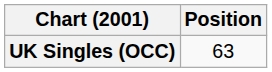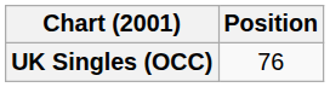 <table class="wikitable plainrowheaders" style="text-align:center">
 <tr>
 <th scope="col">Chart (2001)</th>
 <th scope="col">Position</th>
 </tr>
 <tr>
 <th scope="row">UK Singles (OCC)</th>
-<td>63</td>
+<td>76</td>
 </tr>
 </table>
